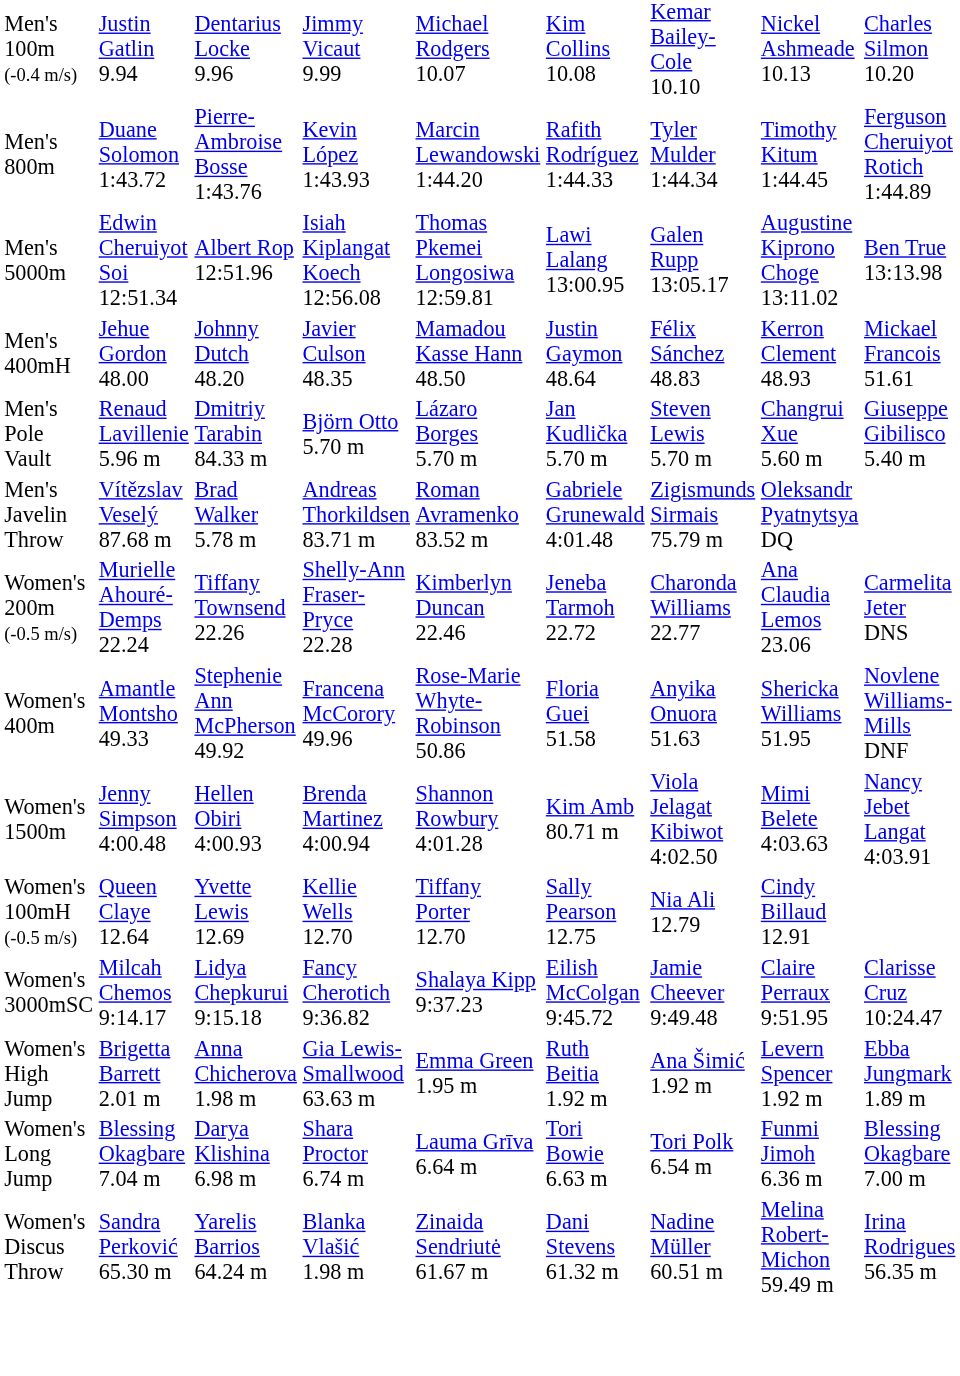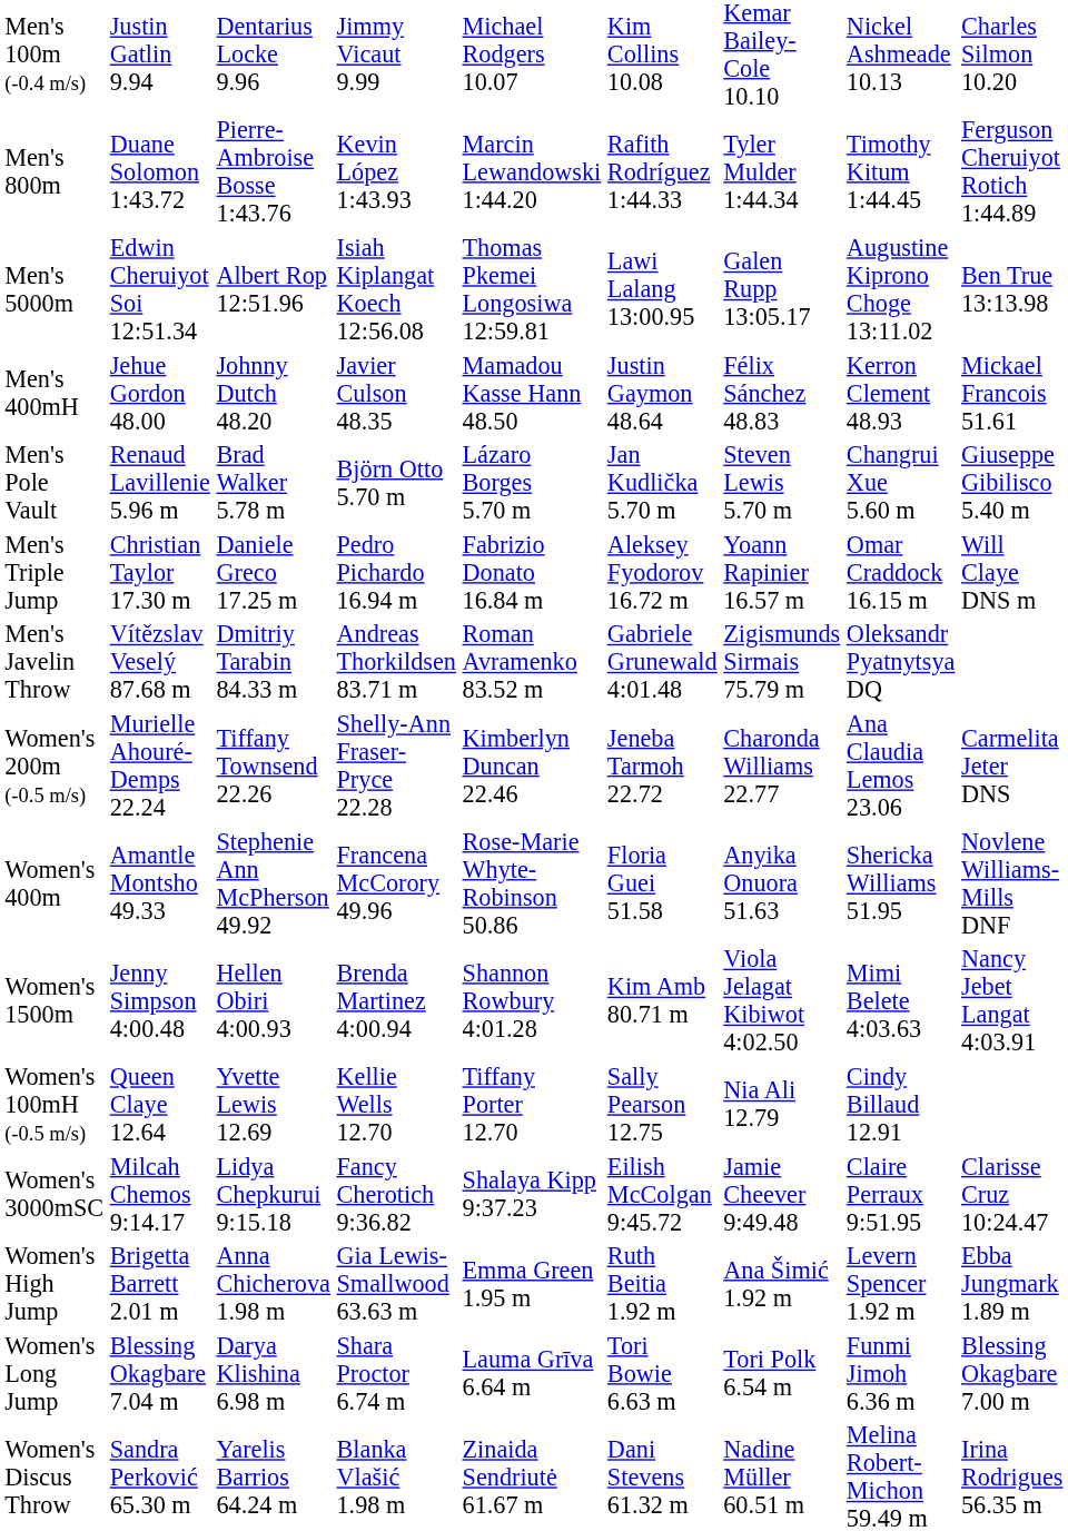 <table>
 <tr>
 <td>Men's 100m<br><small>(-0.4 m/s)</small></td>
 <td><a href='#'>Justin Gatlin</a><br>  9.94</td>
 <td><a href='#'>Dentarius Locke</a><br>  9.96</td>
 <td><a href='#'>Jimmy Vicaut</a><br>  9.99</td>
 <td><a href='#'>Michael Rodgers</a><br>  10.07</td>
 <td><a href='#'>Kim Collins</a><br>  10.08</td>
 <td><a href='#'>Kemar Bailey-Cole</a><br>  10.10</td>
 <td><a href='#'>Nickel Ashmeade</a><br>  10.13</td>
 <td><a href='#'>Charles Silmon</a><br>  10.20</td>
 </tr>
 <tr>
 <td>Men's 800m</td>
 <td><a href='#'>Duane Solomon</a><br>  1:43.72</td>
 <td><a href='#'>Pierre-Ambroise Bosse</a><br>  1:43.76</td>
 <td><a href='#'>Kevin López</a><br>  1:43.93</td>
 <td><a href='#'>Marcin Lewandowski</a><br>  1:44.20</td>
 <td><a href='#'>Rafith Rodríguez</a><br>  1:44.33</td>
 <td><a href='#'>Tyler Mulder</a><br>  1:44.34</td>
 <td><a href='#'>Timothy Kitum</a><br>  1:44.45</td>
 <td><a href='#'>Ferguson Cheruiyot Rotich</a><br>  1:44.89</td>
 </tr>
 <tr>
 <td>Men's 5000m</td>
 <td><a href='#'>Edwin Cheruiyot Soi</a><br>  12:51.34</td>
 <td><a href='#'>Albert Rop</a><br>  12:51.96</td>
 <td><a href='#'>Isiah Kiplangat Koech</a><br>  12:56.08</td>
 <td><a href='#'>Thomas Pkemei Longosiwa</a><br>  12:59.81</td>
 <td><a href='#'>Lawi Lalang</a><br>  13:00.95</td>
 <td><a href='#'>Galen Rupp</a><br>  13:05.17</td>
 <td><a href='#'>Augustine Kiprono Choge</a><br>  13:11.02</td>
 <td><a href='#'>Ben True</a><br>  13:13.98</td>
 </tr>
 <tr>
 <td>Men's 400mH</td>
 <td><a href='#'>Jehue Gordon</a><br>  48.00</td>
 <td><a href='#'>Johnny Dutch</a><br>  48.20</td>
 <td><a href='#'>Javier Culson</a><br>  48.35</td>
 <td><a href='#'>Mamadou Kasse Hann</a><br>  48.50</td>
 <td><a href='#'>Justin Gaymon</a><br>  48.64</td>
 <td><a href='#'>Félix Sánchez</a><br>  48.83</td>
 <td><a href='#'>Kerron Clement</a><br>  48.93</td>
 <td><a href='#'>Mickael Francois</a><br>  51.61</td>
 </tr>
 <tr>
 <td>Men's Pole Vault</td>
 <td><a href='#'>Renaud Lavillenie</a><br>  5.96 m</td>
-<td><a href='#'>Dmitriy Tarabin</a><br>  84.33 m</td>
+<td><a href='#'>Brad Walker</a><br>  5.78 m</td>
 <td><a href='#'>Björn Otto</a><br>  5.70 m</td>
 <td><a href='#'>Lázaro Borges</a><br>  5.70 m</td>
 <td><a href='#'>Jan Kudlička</a><br>  5.70 m</td>
 <td><a href='#'>Steven Lewis</a><br>  5.70 m</td>
 <td><a href='#'>Changrui Xue</a><br>  5.60 m</td>
 <td><a href='#'>Giuseppe Gibilisco</a><br>  5.40 m</td>
 </tr>
 <tr>
+<td>Men's Triple Jump</td>
+<td><a href='#'>Christian Taylor</a><br>  17.30 m</td>
+<td><a href='#'>Daniele Greco</a><br>  17.25 m</td>
+<td><a href='#'>Pedro Pichardo</a><br>  16.94 m</td>
+<td><a href='#'>Fabrizio Donato</a><br>  16.84 m</td>
+<td><a href='#'>Aleksey Fyodorov</a><br>  16.72 m</td>
+<td><a href='#'>Yoann Rapinier</a><br>  16.57 m</td>
+<td><a href='#'>Omar Craddock</a><br>  16.15 m</td>
+<td><a href='#'>Will Claye</a><br>  DNS m</td>
+</tr>
+<tr>
 <td>Men's Javelin Throw</td>
 <td><a href='#'>Vítězslav Veselý</a><br>  87.68 m</td>
-<td><a href='#'>Brad Walker</a><br>  5.78 m</td>
+<td><a href='#'>Dmitriy Tarabin</a><br>  84.33 m</td>
 <td><a href='#'>Andreas Thorkildsen</a><br>  83.71 m</td>
 <td><a href='#'>Roman Avramenko</a><br>  83.52 m</td>
 <td><a href='#'>Gabriele Grunewald</a><br>  4:01.48</td>
 <td><a href='#'>Zigismunds Sirmais</a><br>  75.79 m</td>
 <td><a href='#'>Oleksandr Pyatnytsya</a><br>  DQ</td>
 </tr>
 <tr>
 <td>Women's 200m<br><small>(-0.5 m/s)</small></td>
 <td><a href='#'>Murielle Ahouré-Demps</a><br>  22.24</td>
 <td><a href='#'>Tiffany Townsend</a><br>  22.26</td>
 <td><a href='#'>Shelly-Ann Fraser-Pryce</a><br>  22.28</td>
 <td><a href='#'>Kimberlyn Duncan</a><br>  22.46</td>
 <td><a href='#'>Jeneba Tarmoh</a><br>  22.72</td>
 <td><a href='#'>Charonda Williams</a><br>  22.77</td>
 <td><a href='#'>Ana Claudia Lemos</a><br>  23.06</td>
 <td><a href='#'>Carmelita Jeter</a><br>  DNS</td>
 </tr>
 <tr>
 <td>Women's 400m</td>
 <td><a href='#'>Amantle Montsho</a><br>  49.33</td>
 <td><a href='#'>Stephenie Ann McPherson</a><br>  49.92</td>
 <td><a href='#'>Francena McCorory</a><br>  49.96</td>
 <td><a href='#'>Rose-Marie Whyte-Robinson</a><br>  50.86</td>
 <td><a href='#'>Floria Guei</a><br>  51.58</td>
 <td><a href='#'>Anyika Onuora</a><br>  51.63</td>
 <td><a href='#'>Shericka Williams</a><br>  51.95</td>
 <td><a href='#'>Novlene Williams-Mills</a><br>  DNF</td>
 </tr>
 <tr>
 <td>Women's 1500m</td>
 <td><a href='#'>Jenny Simpson</a><br>  4:00.48</td>
 <td><a href='#'>Hellen Obiri</a><br>  4:00.93</td>
 <td><a href='#'>Brenda Martinez</a><br>  4:00.94</td>
 <td><a href='#'>Shannon Rowbury</a><br>  4:01.28</td>
 <td><a href='#'>Kim Amb</a><br>  80.71 m</td>
 <td><a href='#'>Viola Jelagat Kibiwot</a><br>  4:02.50</td>
 <td><a href='#'>Mimi Belete</a><br>  4:03.63</td>
 <td><a href='#'>Nancy Jebet Langat</a><br>  4:03.91</td>
 </tr>
 <tr>
 <td>Women's 100mH<br><small>(-0.5 m/s)</small></td>
 <td><a href='#'>Queen Claye</a><br>  12.64</td>
 <td><a href='#'>Yvette Lewis</a><br>  12.69</td>
 <td><a href='#'>Kellie Wells</a><br>  12.70</td>
 <td><a href='#'>Tiffany Porter</a><br>  12.70</td>
 <td><a href='#'>Sally Pearson</a><br>  12.75</td>
 <td><a href='#'>Nia Ali</a><br>  12.79</td>
 <td><a href='#'>Cindy Billaud</a><br>  12.91</td>
 </tr>
 <tr>
 <td>Women's 3000mSC</td>
 <td><a href='#'>Milcah Chemos</a><br>  9:14.17</td>
 <td><a href='#'>Lidya Chepkurui</a><br>  9:15.18</td>
 <td><a href='#'>Fancy Cherotich</a><br>  9:36.82</td>
 <td><a href='#'>Shalaya Kipp</a><br>  9:37.23</td>
 <td><a href='#'>Eilish McColgan</a><br>  9:45.72</td>
 <td><a href='#'>Jamie Cheever</a><br>  9:49.48</td>
 <td><a href='#'>Claire Perraux</a><br>  9:51.95</td>
 <td><a href='#'>Clarisse Cruz</a><br>  10:24.47</td>
 </tr>
 <tr>
 <td>Women's High Jump</td>
 <td><a href='#'>Brigetta Barrett</a><br>  2.01 m</td>
 <td><a href='#'>Anna Chicherova</a><br>  1.98 m</td>
 <td><a href='#'>Gia Lewis-Smallwood</a><br>  63.63 m</td>
 <td><a href='#'>Emma Green</a><br>  1.95 m</td>
 <td><a href='#'>Ruth Beitia</a><br>  1.92 m</td>
 <td><a href='#'>Ana Šimić</a><br>  1.92 m</td>
 <td><a href='#'>Levern Spencer</a><br>  1.92 m</td>
 <td><a href='#'>Ebba Jungmark</a><br>  1.89 m</td>
 </tr>
 <tr>
 <td>Women's Long Jump</td>
 <td><a href='#'>Blessing Okagbare</a><br>  7.04 m</td>
 <td><a href='#'>Darya Klishina</a><br>  6.98 m</td>
 <td><a href='#'>Shara Proctor</a><br>  6.74 m</td>
 <td><a href='#'>Lauma Grīva</a><br>  6.64 m</td>
 <td><a href='#'>Tori Bowie</a><br>  6.63 m</td>
 <td><a href='#'>Tori Polk</a><br>  6.54 m</td>
 <td><a href='#'>Funmi Jimoh</a><br>  6.36 m</td>
 <td><a href='#'>Blessing Okagbare</a><br>  7.00 m</td>
 </tr>
 <tr>
 <td>Women's Discus Throw</td>
 <td><a href='#'>Sandra Perković</a><br>  65.30 m</td>
 <td><a href='#'>Yarelis Barrios</a><br>  64.24 m</td>
 <td><a href='#'>Blanka Vlašić</a><br>  1.98 m</td>
 <td><a href='#'>Zinaida Sendriutė</a><br>  61.67 m</td>
 <td><a href='#'>Dani Stevens</a><br>  61.32 m</td>
 <td><a href='#'>Nadine Müller</a><br>  60.51 m</td>
 <td><a href='#'>Melina Robert-Michon</a><br>  59.49 m</td>
 <td><a href='#'>Irina Rodrigues</a><br>  56.35 m</td>
 </tr>
 </table>
